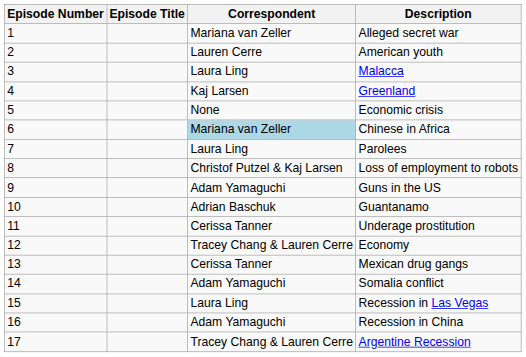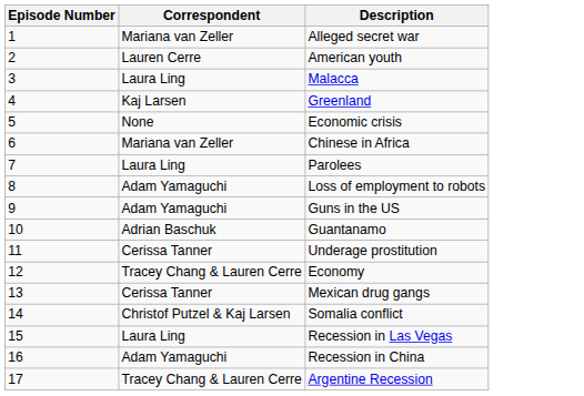 <table class="wikitable">
 <tr>
 <th><strong>Episode Number</strong></th>
-<th><strong>Episode Title</strong></th>
 <th><strong>Correspondent</strong></th>
 <th><strong>Description</strong></th>
 </tr>
 <tr>
 <td>1</td>
-<td></td>
 <td>Mariana van Zeller</td>
 <td>Alleged secret war</td>
 </tr>
 <tr>
 <td>2</td>
-<td></td>
 <td>Lauren Cerre</td>
 <td>American youth</td>
 </tr>
 <tr>
 <td>3</td>
-<td></td>
 <td>Laura Ling</td>
 <td><a href='#'>Malacca</a></td>
 </tr>
 <tr>
 <td>4</td>
-<td></td>
 <td>Kaj Larsen</td>
 <td><a href='#'>Greenland</a></td>
 </tr>
 <tr>
 <td>5</td>
-<td></td>
 <td>None</td>
 <td>Economic crisis</td>
 </tr>
 <tr>
 <td>6</td>
-<td></td>
-<td style="background: lightblue;">Mariana van Zeller</td>
+<td>Mariana van Zeller</td>
 <td>Chinese in Africa</td>
 </tr>
 <tr>
 <td>7</td>
-<td></td>
 <td>Laura Ling</td>
 <td>Parolees</td>
 </tr>
 <tr>
 <td>8</td>
-<td></td>
-<td>Christof Putzel & Kaj Larsen</td>
+<td>Adam Yamaguchi</td>
 <td>Loss of employment to robots</td>
 </tr>
 <tr>
 <td>9</td>
-<td></td>
 <td>Adam Yamaguchi</td>
 <td>Guns in the US</td>
 </tr>
 <tr>
 <td>10</td>
-<td></td>
 <td>Adrian Baschuk</td>
 <td>Guantanamo</td>
 </tr>
 <tr>
 <td>11</td>
-<td></td>
 <td>Cerissa Tanner</td>
 <td>Underage prostitution</td>
 </tr>
 <tr>
 <td>12</td>
-<td></td>
 <td>Tracey Chang & Lauren Cerre</td>
 <td>Economy</td>
 </tr>
 <tr>
 <td>13</td>
-<td></td>
 <td>Cerissa Tanner</td>
 <td>Mexican drug gangs</td>
 </tr>
 <tr>
 <td>14</td>
-<td></td>
-<td>Adam Yamaguchi</td>
+<td>Christof Putzel & Kaj Larsen</td>
 <td>Somalia conflict</td>
 </tr>
 <tr>
 <td>15</td>
-<td></td>
 <td>Laura Ling</td>
 <td>Recession in <a href='#'>Las Vegas</a></td>
 </tr>
 <tr>
 <td>16</td>
-<td></td>
 <td>Adam Yamaguchi</td>
 <td>Recession in China</td>
 </tr>
 <tr>
 <td>17</td>
-<td></td>
 <td>Tracey Chang & Lauren Cerre</td>
 <td><a href='#'>Argentine Recession</a></td>
 </tr>
 </table>
